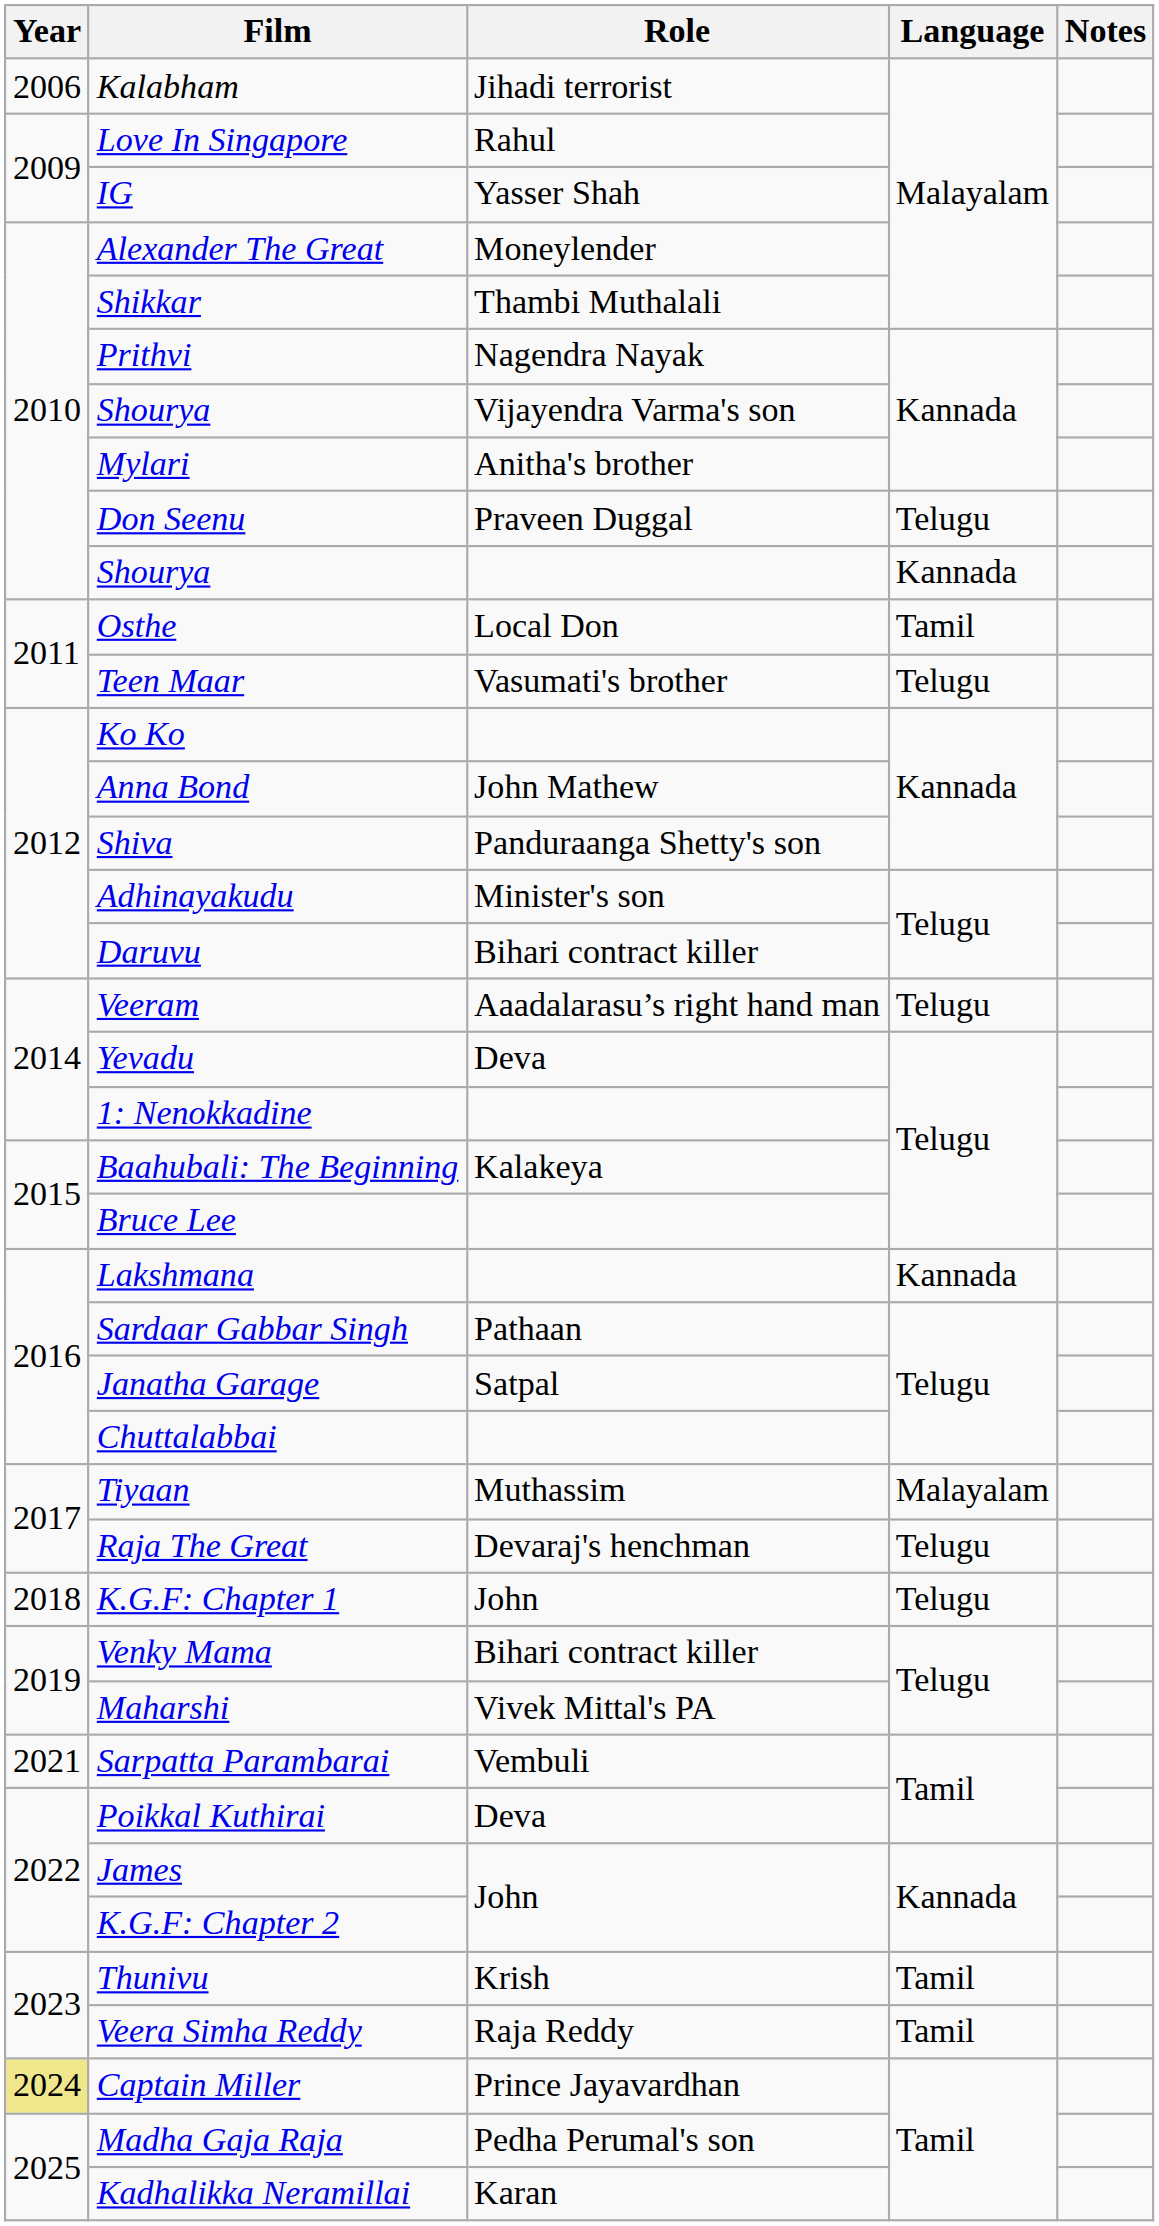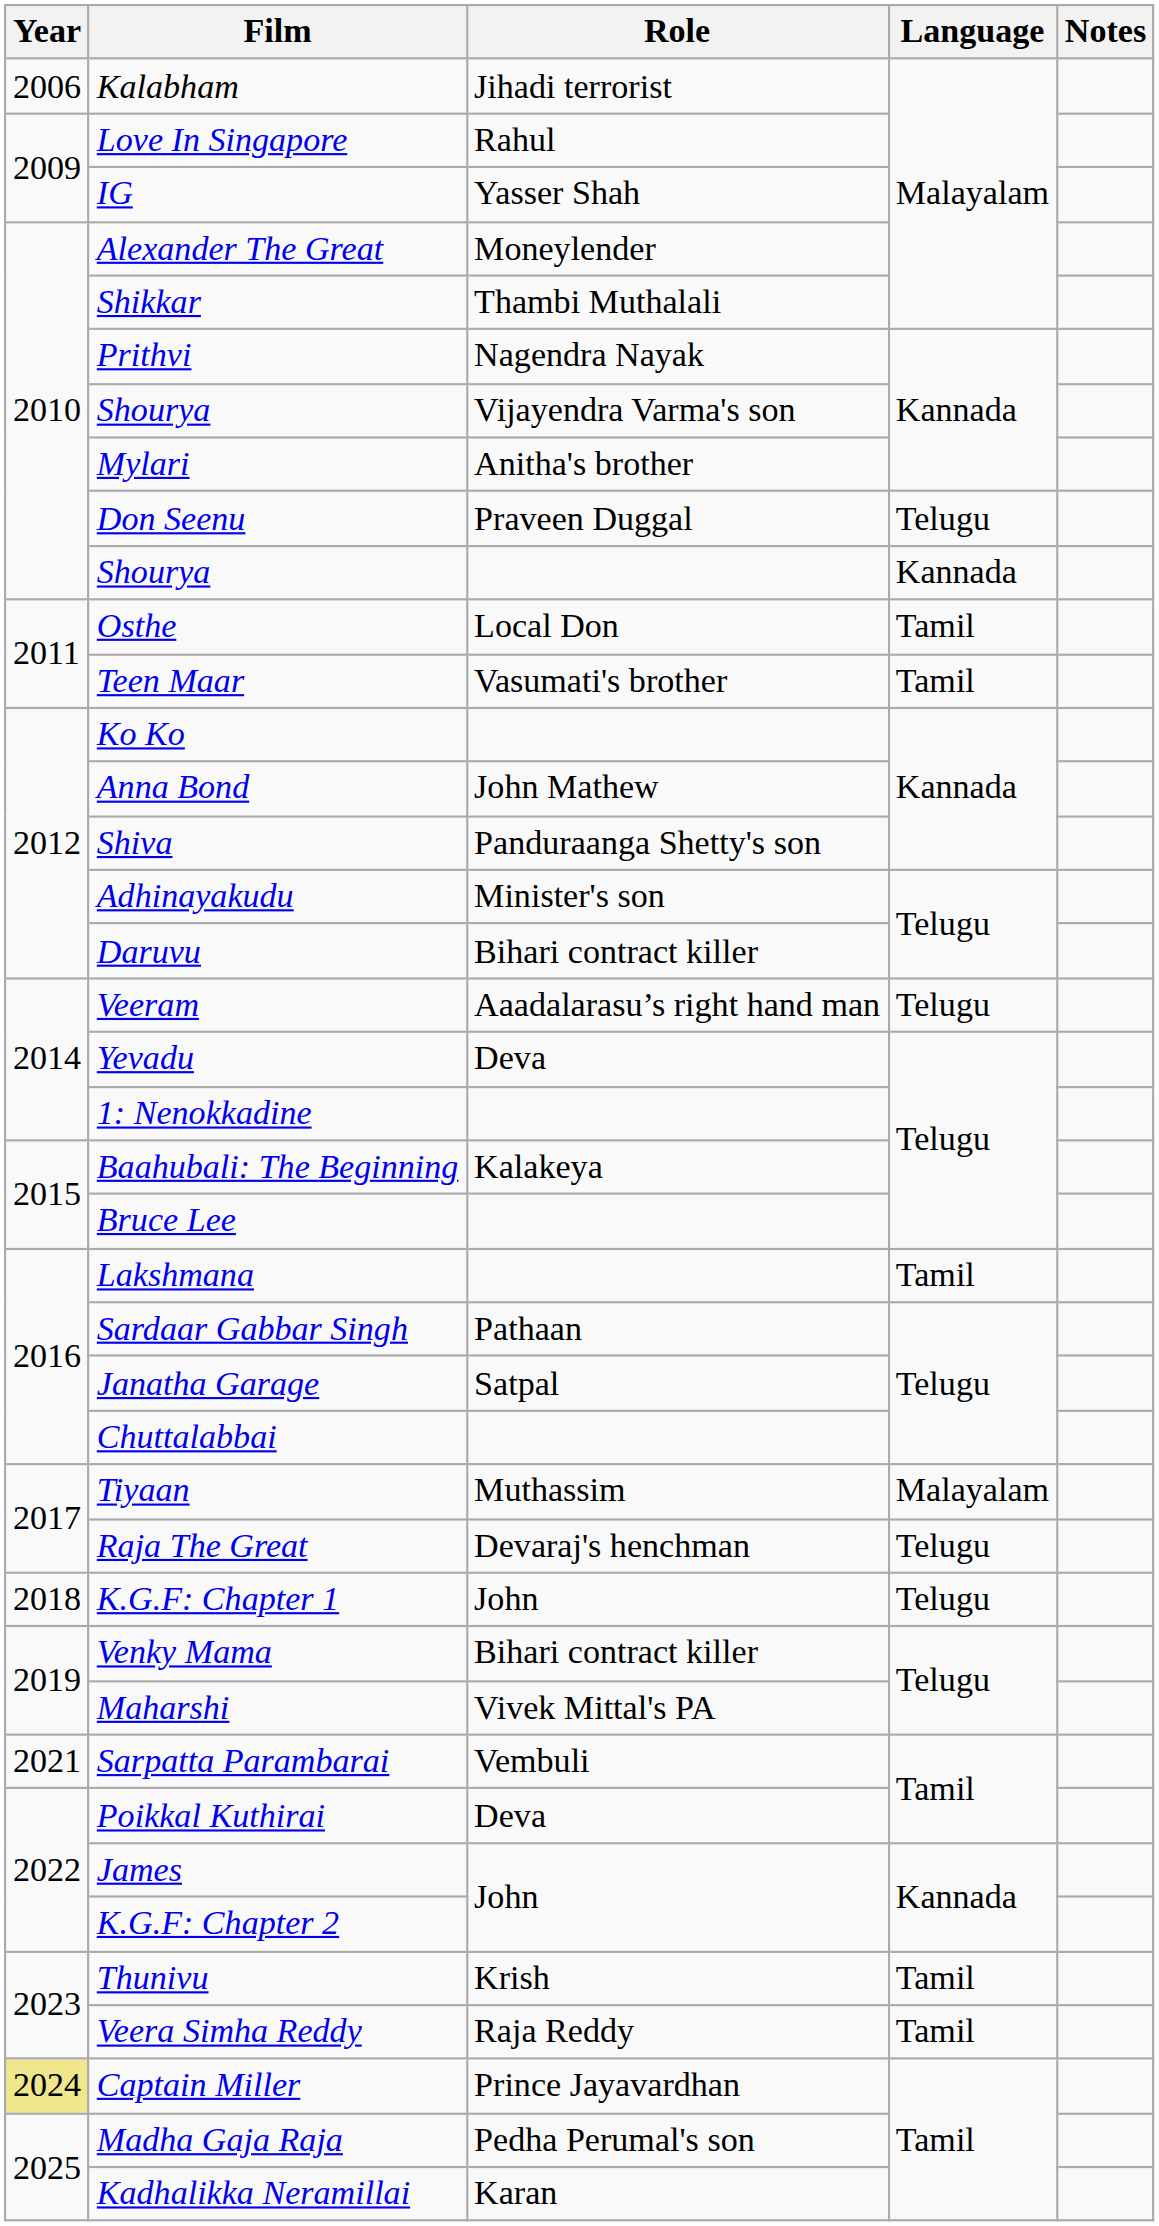 <table class="wikitable">
 <tr>
 <th>Year</th>
 <th>Film</th>
 <th>Role</th>
 <th>Language</th>
 <th>Notes</th>
 </tr>
 <tr>
 <td>2006</td>
 <td><em>Kalabham</em></td>
 <td>Jihadi terrorist</td>
 <td rowspan="5">Malayalam</td>
 <td></td>
 </tr>
 <tr>
 <td rowspan="2">2009</td>
 <td><em><a href='#'>Love In Singapore</a></em></td>
 <td>Rahul</td>
 <td></td>
 </tr>
 <tr>
 <td><em><a href='#'>IG</a></em></td>
 <td>Yasser Shah</td>
 <td></td>
 </tr>
 <tr>
 <td rowspan="7">2010</td>
 <td><em><a href='#'>Alexander The Great</a></em></td>
 <td>Moneylender</td>
 <td></td>
 </tr>
 <tr>
 <td><em><a href='#'>Shikkar</a></em></td>
 <td>Thambi Muthalali</td>
 <td></td>
 </tr>
 <tr>
 <td><em><a href='#'>Prithvi</a></em></td>
 <td>Nagendra Nayak</td>
 <td rowspan="3">Kannada</td>
 <td></td>
 </tr>
 <tr>
 <td><em><a href='#'>Shourya</a></em></td>
 <td>Vijayendra Varma's son</td>
 <td></td>
 </tr>
 <tr>
 <td><em><a href='#'>Mylari</a></em></td>
 <td>Anitha's brother</td>
 <td></td>
 </tr>
 <tr>
 <td><em><a href='#'>Don Seenu</a></em></td>
 <td>Praveen Duggal</td>
 <td>Telugu</td>
 <td></td>
 </tr>
 <tr>
 <td><em><a href='#'>Shourya</a></em></td>
 <td></td>
 <td>Kannada</td>
 <td></td>
 </tr>
 <tr>
 <td rowspan="2">2011</td>
 <td><em><a href='#'>Osthe</a></em></td>
 <td>Local Don</td>
 <td>Tamil</td>
 <td></td>
 </tr>
 <tr>
 <td><em><a href='#'>Teen Maar</a></em></td>
 <td>Vasumati's brother</td>
-<td>Telugu</td>
+<td>Tamil</td>
 <td></td>
 </tr>
 <tr>
 <td rowspan="5">2012</td>
 <td><em><a href='#'>Ko Ko</a></em></td>
 <td></td>
 <td rowspan="3">Kannada</td>
 <td></td>
 </tr>
 <tr>
 <td><em><a href='#'>Anna Bond</a></em></td>
 <td>John Mathew</td>
 <td></td>
 </tr>
 <tr>
 <td><em><a href='#'>Shiva</a></em></td>
 <td>Panduraanga Shetty's son</td>
 <td></td>
 </tr>
 <tr>
 <td><em><a href='#'>Adhinayakudu</a></em></td>
 <td>Minister's son</td>
 <td rowspan="2">Telugu</td>
 <td></td>
 </tr>
 <tr>
 <td><em><a href='#'>Daruvu</a></em></td>
 <td>Bihari contract killer</td>
 <td></td>
 </tr>
 <tr>
 <td rowspan="3">2014</td>
 <td><em><a href='#'>Veeram</a></em></td>
 <td>Aaadalarasu’s right hand man</td>
 <td>Telugu</td>
 <td></td>
 </tr>
 <tr>
 <td><em><a href='#'>Yevadu</a></em></td>
 <td>Deva</td>
 <td rowspan="4">Telugu</td>
 <td></td>
 </tr>
 <tr>
 <td><em><a href='#'>1: Nenokkadine</a></em></td>
 <td></td>
 <td></td>
 </tr>
 <tr>
 <td rowspan="2">2015</td>
 <td><em><a href='#'>Baahubali: The Beginning</a></em></td>
 <td>Kalakeya</td>
 <td></td>
 </tr>
 <tr>
 <td><em><a href='#'>Bruce Lee</a></em></td>
 <td></td>
 <td></td>
 </tr>
 <tr>
 <td rowspan="4">2016</td>
 <td><em><a href='#'>Lakshmana</a></em></td>
 <td></td>
-<td>Kannada</td>
+<td>Tamil</td>
 <td></td>
 </tr>
 <tr>
 <td><em><a href='#'>Sardaar Gabbar Singh</a></em></td>
 <td>Pathaan</td>
 <td rowspan="3">Telugu</td>
 <td></td>
 </tr>
 <tr>
 <td><em><a href='#'>Janatha Garage</a></em></td>
 <td>Satpal</td>
 <td></td>
 </tr>
 <tr>
 <td><em><a href='#'>Chuttalabbai</a></em></td>
 <td></td>
 <td></td>
 </tr>
 <tr>
 <td rowspan="2">2017</td>
 <td><em><a href='#'>Tiyaan</a></em></td>
 <td>Muthassim</td>
 <td>Malayalam</td>
 <td></td>
 </tr>
 <tr>
 <td><em><a href='#'>Raja The Great</a></em></td>
 <td>Devaraj's henchman</td>
 <td>Telugu</td>
 <td></td>
 </tr>
 <tr>
 <td>2018</td>
 <td><em><a href='#'>K.G.F: Chapter 1</a></em></td>
 <td>John</td>
 <td>Telugu</td>
 <td></td>
 </tr>
 <tr>
 <td rowspan="2">2019</td>
 <td><em><a href='#'>Venky Mama</a></em></td>
 <td>Bihari contract killer</td>
 <td rowspan="2">Telugu</td>
 <td></td>
 </tr>
 <tr>
 <td><em><a href='#'>Maharshi</a></em></td>
 <td>Vivek Mittal's PA</td>
 <td></td>
 </tr>
 <tr>
 <td>2021</td>
 <td><em><a href='#'>Sarpatta Parambarai</a></em></td>
 <td>Vembuli</td>
 <td rowspan="2">Tamil</td>
 <td></td>
 </tr>
 <tr>
 <td rowspan="3">2022</td>
 <td><em><a href='#'>Poikkal Kuthirai</a></em></td>
 <td>Deva</td>
 <td></td>
 </tr>
 <tr>
 <td><em><a href='#'>James</a></em></td>
 <td rowspan="2">John</td>
 <td rowspan="2">Kannada</td>
 <td></td>
 </tr>
 <tr>
 <td><em><a href='#'>K.G.F: Chapter 2</a></em></td>
 <td></td>
 </tr>
 <tr>
 <td rowspan="2">2023</td>
 <td><em><a href='#'>Thunivu</a></em></td>
 <td>Krish</td>
 <td>Tamil</td>
 <td></td>
 </tr>
 <tr>
 <td><em><a href='#'>Veera Simha Reddy</a></em></td>
 <td>Raja Reddy</td>
 <td>Tamil</td>
 <td></td>
 </tr>
 <tr>
 <td style="background: khaki;">2024</td>
 <td><em><a href='#'>Captain Miller</a></em></td>
 <td>Prince Jayavardhan</td>
 <td rowspan="3">Tamil</td>
 <td></td>
 </tr>
 <tr>
 <td rowspan="2">2025</td>
 <td><em><a href='#'>Madha Gaja Raja</a></em></td>
 <td>Pedha Perumal's son</td>
 <td></td>
 </tr>
 <tr>
 <td><em><a href='#'>Kadhalikka Neramillai</a></em></td>
 <td>Karan</td>
 <td></td>
 </tr>
 </table>
